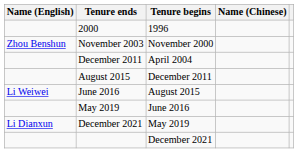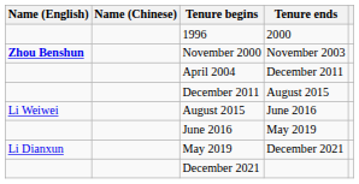 <table class="wikitable">
 <tr>
 <th>Name (English)</th>
+<th>Name (Chinese)</th>
+<th>Tenure begins</th>
 <th>Tenure ends</th>
-<th>Tenure begins</th>
-<th>Name (Chinese)</th>
 <th></th>
 </tr>
 <tr>
 <td></td>
+<td></td>
+<td>1996</td>
 <td>2000</td>
-<td>1996</td>
-<td></td>
 <td></td>
 </tr>
 <tr>
-<td><a href='#'>Zhou Benshun</a></td>
+<td><strong><a href='#'>Zhou Benshun</a></strong></td>
+<td></td>
+<td>November 2000</td>
 <td>November 2003</td>
-<td>November 2000</td>
-<td></td>
 <td></td>
 </tr>
 <tr>
 <td></td>
+<td></td>
+<td>April 2004</td>
 <td>December 2011</td>
-<td>April 2004</td>
-<td></td>
 <td></td>
 </tr>
 <tr>
 <td></td>
+<td></td>
+<td>December 2011</td>
 <td>August 2015</td>
-<td>December 2011</td>
-<td></td>
 <td></td>
 </tr>
 <tr>
 <td><a href='#'>Li Weiwei</a></td>
+<td></td>
+<td>August 2015</td>
 <td>June 2016</td>
-<td>August 2015</td>
-<td></td>
 <td></td>
 </tr>
 <tr>
 <td></td>
+<td></td>
+<td>June 2016</td>
 <td>May 2019</td>
-<td>June 2016</td>
-<td></td>
 <td></td>
 </tr>
 <tr>
 <td><a href='#'>Li Dianxun</a></td>
+<td></td>
+<td>May 2019</td>
 <td>December 2021</td>
-<td>May 2019</td>
-<td></td>
 <td></td>
 </tr>
 <tr>
 <td></td>
 <td></td>
 <td>December 2021</td>
 <td></td>
 <td></td>
 </tr>
 </table>
